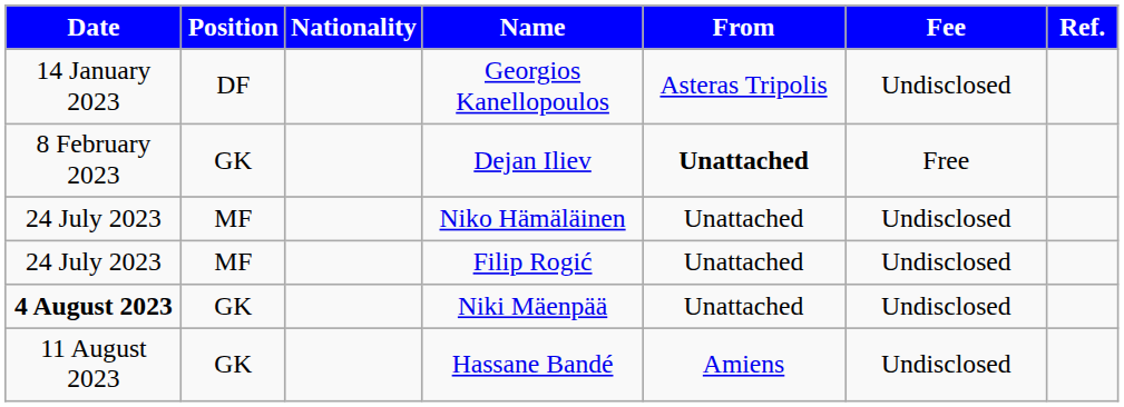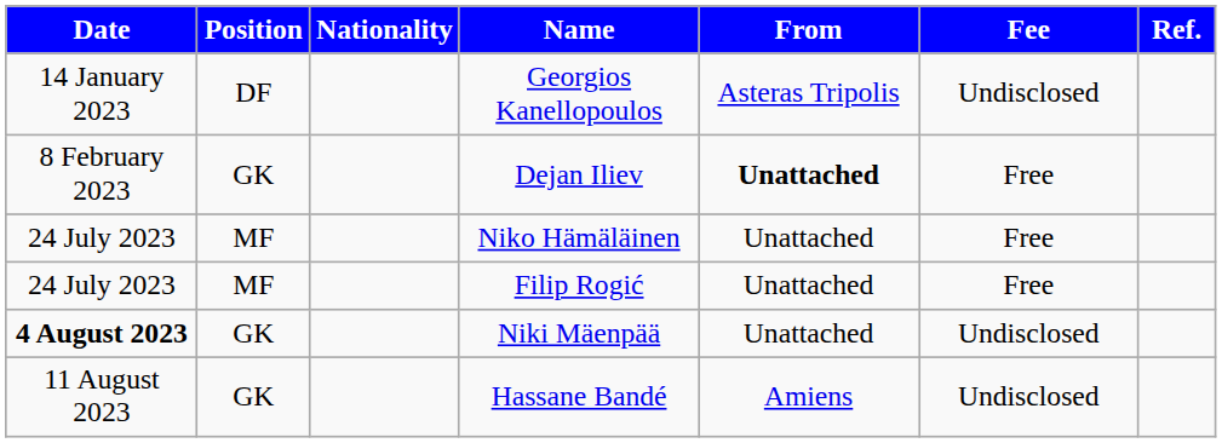 <table class="wikitable"  style="text-align:center; font-size:90%; ">
 <tr>
 <th style="background:#00f; color:white; width:200px;">Date</th>
 <th style="background:#00f; color:white; width:50px;">Position</th>
 <th style="background:#00f; color:white; width:50px;">Nationality</th>
 <th style="background:#00f; color:white; width:200px;">Name</th>
 <th style="background:#00f; color:white; width:200px;">From</th>
 <th style="background:#00f; color:white; width:200px;">Fee</th>
 <th style="background:#00f; color:white; width:50px;">Ref.</th>
 </tr>
 <tr>
 <td>14 January 2023</td>
 <td>DF</td>
 <td></td>
 <td><a href='#'>Georgios Kanellopoulos</a></td>
 <td><a href='#'>Asteras Tripolis</a></td>
 <td>Undisclosed</td>
 <td></td>
 </tr>
 <tr>
 <td>8 February 2023</td>
 <td>GK</td>
 <td></td>
 <td><a href='#'>Dejan Iliev</a></td>
 <td><strong>Unattached</strong></td>
 <td>Free</td>
 <td></td>
 </tr>
 <tr>
 <td>24 July 2023</td>
 <td>MF</td>
 <td></td>
 <td><a href='#'>Niko Hämäläinen</a></td>
 <td>Unattached</td>
-<td>Undisclosed</td>
+<td>Free</td>
 <td></td>
 </tr>
 <tr>
 <td>24 July 2023</td>
 <td>MF</td>
 <td></td>
 <td><a href='#'>Filip Rogić</a></td>
 <td>Unattached</td>
-<td>Undisclosed</td>
+<td>Free</td>
 <td></td>
 </tr>
 <tr>
 <td><strong>4 August 2023</strong></td>
 <td>GK</td>
 <td></td>
 <td><a href='#'>Niki Mäenpää</a></td>
 <td>Unattached</td>
 <td>Undisclosed</td>
 <td></td>
 </tr>
 <tr>
 <td>11 August 2023</td>
 <td>GK</td>
 <td></td>
 <td><a href='#'>Hassane Bandé</a></td>
 <td><a href='#'>Amiens</a></td>
 <td>Undisclosed</td>
 <td></td>
 </tr>
 </table>
